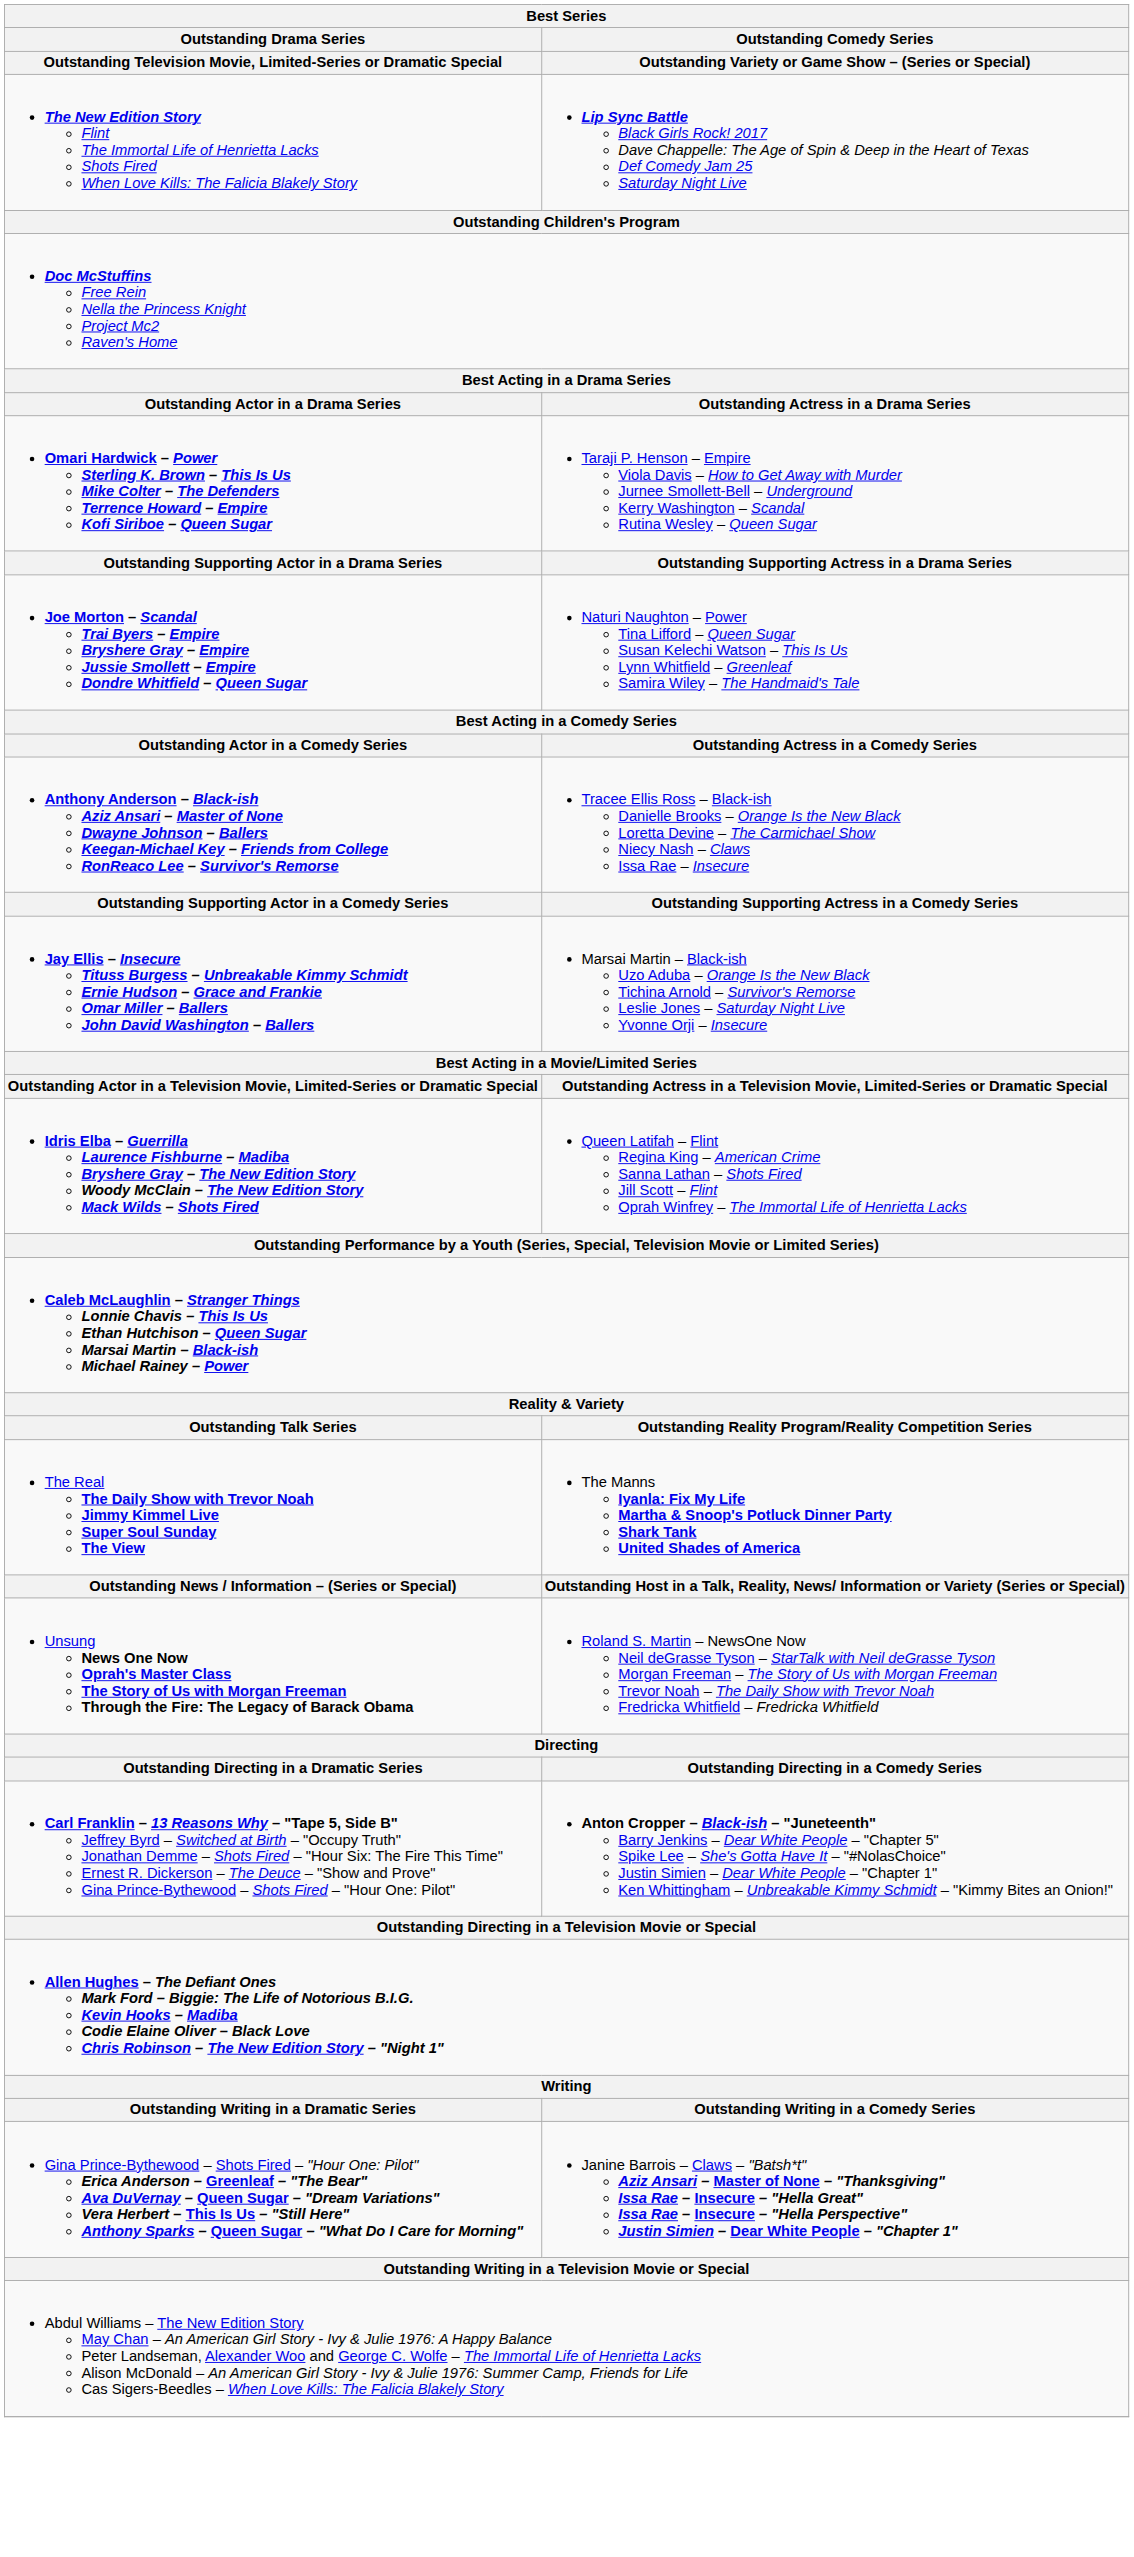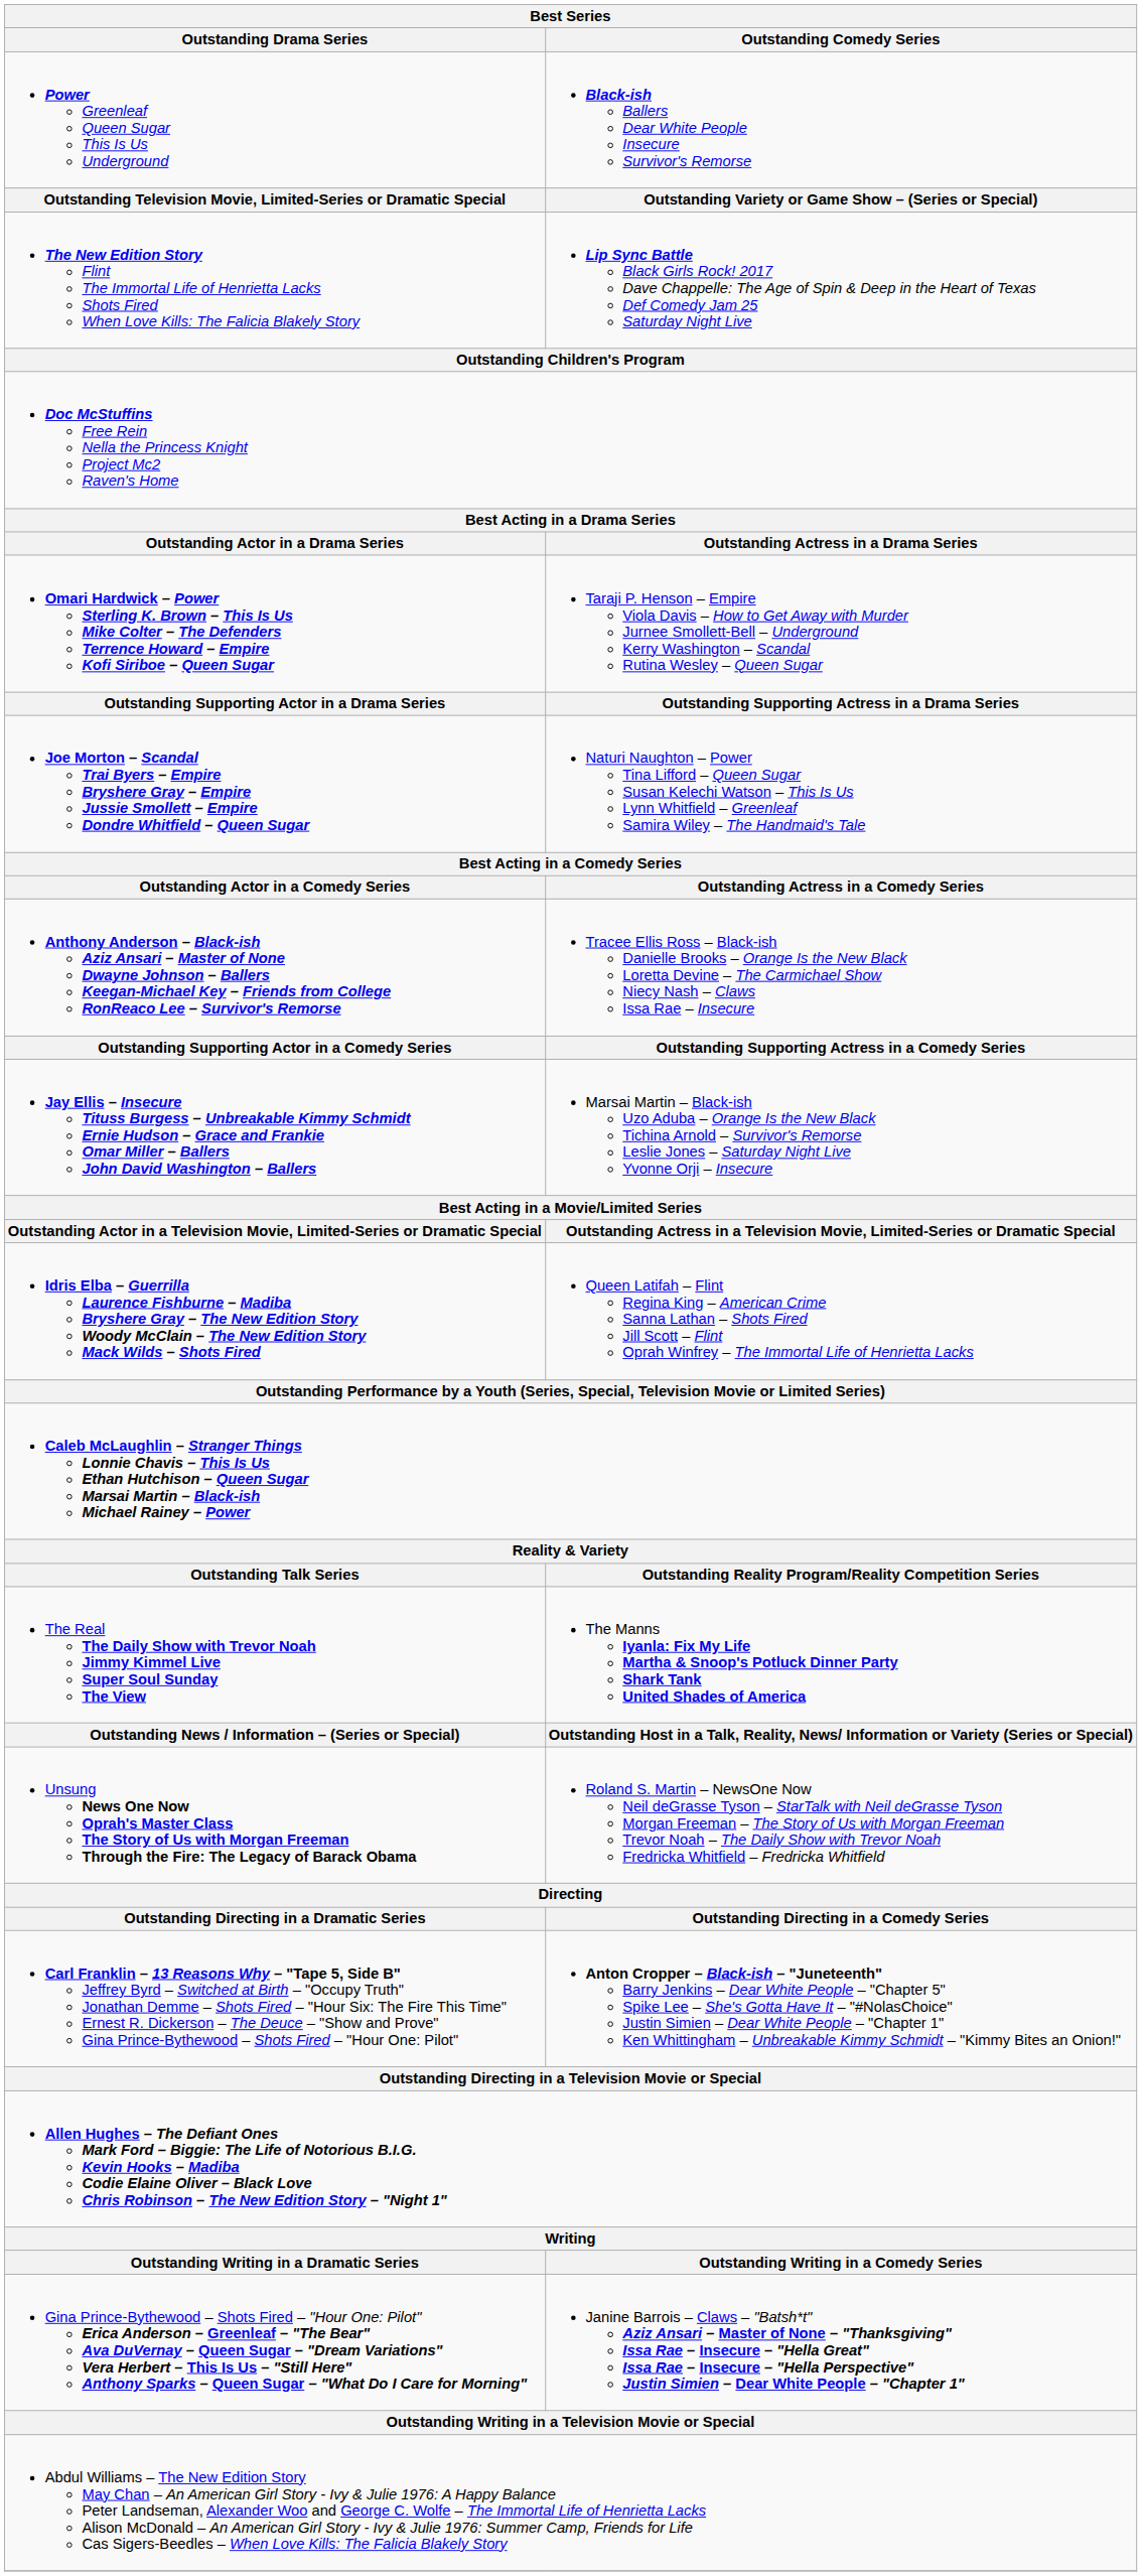 <table class=wikitable style="width=72%">
 <tr>
 <th colspan="2">Best Series</th>
 </tr>
 <tr>
 <th style="width=50%">Outstanding Drama Series</th>
 <th style="width=50%">Outstanding Comedy Series</th>
+</tr>
+<tr>
+<td valign="top"><br><ul><li><strong><em><a href='#'>Power</a></em></strong><ul><li><em><a href='#'>Greenleaf</a></em></li><li><em><a href='#'>Queen Sugar</a></em></li><li><em><a href='#'>This Is Us</a></em></li><li><em><a href='#'>Underground</a></em></li></ul></li></ul></td>
+<td valign="top"><br><ul><li><strong><em><a href='#'>Black-ish</a></em></strong><ul><li><em><a href='#'>Ballers</a></em></li><li><em><a href='#'>Dear White People</a></em></li><li><em><a href='#'>Insecure</a></em></li><li><em><a href='#'>Survivor's Remorse</a></em></li></ul></li></ul></td>
 </tr>
 <tr>
 <th>Outstanding Television Movie, Limited-Series or Dramatic Special</th>
 <th>Outstanding Variety or Game Show – (Series or Special)</th>
 </tr>
 <tr>
 <td valign="top"><br><ul><li><strong><em><a href='#'>The New Edition Story</a></em></strong><ul><li><em><a href='#'>Flint</a></em></li><li><em><a href='#'>The Immortal Life of Henrietta Lacks</a></em></li><li><em><a href='#'>Shots Fired</a></em></li><li><em><a href='#'>When Love Kills: The Falicia Blakely Story</a></em></li></ul></li></ul></td>
 <td valign="top"><br><ul><li><strong><em><a href='#'>Lip Sync Battle</a></em></strong><ul><li><em><a href='#'>Black Girls Rock! 2017</a></em></li><li><em>Dave Chappelle: The Age of Spin & Deep in the Heart of Texas</em></li><li><em><a href='#'>Def Comedy Jam 25</a></em></li><li><em><a href='#'>Saturday Night Live</a></em></li></ul></li></ul></td>
 </tr>
 <tr>
 <th colspan="2">Outstanding Children's Program</th>
 </tr>
 <tr>
 <td valign="top" colspan="2"><br><ul><li><strong><em><a href='#'>Doc McStuffins</a></em></strong><ul><li><em><a href='#'>Free Rein</a></em></li><li><em><a href='#'>Nella the Princess Knight</a></em></li><li><em><a href='#'>Project Mc2</a></em></li><li><em><a href='#'>Raven's Home</a></em></li></ul></li></ul></td>
 </tr>
 <tr>
 <th colspan="2">Best Acting in a Drama Series</th>
 </tr>
 <tr>
 <th>Outstanding Actor in a Drama Series</th>
 <th>Outstanding Actress in a Drama Series</th>
 </tr>
 <tr>
 <td valign="top"><br><ul><li><strong><a href='#'>Omari Hardwick</a> – <em><a href='#'>Power</a><strong><em><ul><li><a href='#'>Sterling K. Brown</a> – </em><a href='#'>This Is Us</a><em></li><li><a href='#'>Mike Colter</a> – </em><a href='#'>The Defenders</a><em></li><li><a href='#'>Terrence Howard</a> – </em><a href='#'>Empire</a><em></li><li><a href='#'>Kofi Siriboe</a> – </em><a href='#'>Queen Sugar</a><em></li></ul></li></ul></td>
 <td valign="top"><br><ul><li></strong><a href='#'>Taraji P. Henson</a> – </em><a href='#'>Empire</a></em></strong><ul><li><a href='#'>Viola Davis</a> – <em><a href='#'>How to Get Away with Murder</a></em></li><li><a href='#'>Jurnee Smollett-Bell</a> – <em><a href='#'>Underground</a></em></li><li><a href='#'>Kerry Washington</a> – <em><a href='#'>Scandal</a></em></li><li><a href='#'>Rutina Wesley</a> – <em><a href='#'>Queen Sugar</a></em></li></ul></li></ul></td>
 </tr>
 <tr>
 <th>Outstanding Supporting Actor in a Drama Series</th>
 <th>Outstanding Supporting Actress in a Drama Series</th>
 </tr>
 <tr>
 <td valign="top"><br><ul><li><strong><a href='#'>Joe Morton</a> – <em><a href='#'>Scandal</a><strong><em><ul><li><a href='#'>Trai Byers</a> – </em><a href='#'>Empire</a><em></li><li><a href='#'>Bryshere Gray</a> – </em><a href='#'>Empire</a><em></li><li><a href='#'>Jussie Smollett</a> – </em><a href='#'>Empire</a><em></li><li><a href='#'>Dondre Whitfield</a> – </em><a href='#'>Queen Sugar</a><em></li></ul></li></ul></td>
 <td valign="top"><br><ul><li></strong><a href='#'>Naturi Naughton</a> – </em><a href='#'>Power</a></em></strong><ul><li><a href='#'>Tina Lifford</a> – <em><a href='#'>Queen Sugar</a></em></li><li><a href='#'>Susan Kelechi Watson</a> – <em><a href='#'>This Is Us</a></em></li><li><a href='#'>Lynn Whitfield</a> – <em><a href='#'>Greenleaf</a></em></li><li><a href='#'>Samira Wiley</a> – <em><a href='#'>The Handmaid's Tale</a></em></li></ul></li></ul></td>
 </tr>
 <tr>
 <th colspan="2">Best Acting in a Comedy Series</th>
 </tr>
 <tr>
 <th>Outstanding Actor in a Comedy Series</th>
 <th>Outstanding Actress in a Comedy Series</th>
 </tr>
 <tr>
 <td valign="top"><br><ul><li><strong><a href='#'>Anthony Anderson</a> – <em><a href='#'>Black-ish</a><strong><em><ul><li><a href='#'>Aziz Ansari</a> – </em><a href='#'>Master of None</a><em></li><li><a href='#'>Dwayne Johnson</a> – </em><a href='#'>Ballers</a><em></li><li><a href='#'>Keegan-Michael Key</a> – </em><a href='#'>Friends from College</a><em></li><li><a href='#'>RonReaco Lee</a> – </em><a href='#'>Survivor's Remorse</a><em></li></ul></li></ul></td>
 <td valign="top"><br><ul><li></strong><a href='#'>Tracee Ellis Ross</a> – </em><a href='#'>Black-ish</a></em></strong><ul><li><a href='#'>Danielle Brooks</a> – <em><a href='#'>Orange Is the New Black</a></em></li><li><a href='#'>Loretta Devine</a> – <em><a href='#'>The Carmichael Show</a></em></li><li><a href='#'>Niecy Nash</a> – <em><a href='#'>Claws</a></em></li><li><a href='#'>Issa Rae</a> – <em><a href='#'>Insecure</a></em></li></ul></li></ul></td>
 </tr>
 <tr>
 <th>Outstanding Supporting Actor in a Comedy Series</th>
 <th>Outstanding Supporting Actress in a Comedy Series</th>
 </tr>
 <tr>
 <td valign="top"><br><ul><li><strong><a href='#'>Jay Ellis</a> – <em><a href='#'>Insecure</a><strong><em><ul><li><a href='#'>Tituss Burgess</a> – </em><a href='#'>Unbreakable Kimmy Schmidt</a><em></li><li><a href='#'>Ernie Hudson</a> – </em><a href='#'>Grace and Frankie</a><em></li><li><a href='#'>Omar Miller</a> – </em><a href='#'>Ballers</a><em></li><li><a href='#'>John David Washington</a> – </em><a href='#'>Ballers</a><em></li></ul></li></ul></td>
 <td valign="top"><br><ul><li></strong>Marsai Martin – </em><a href='#'>Black-ish</a></em></strong><ul><li><a href='#'>Uzo Aduba</a> – <em><a href='#'>Orange Is the New Black</a></em></li><li><a href='#'>Tichina Arnold</a> – <em><a href='#'>Survivor's Remorse</a></em></li><li><a href='#'>Leslie Jones</a> – <em><a href='#'>Saturday Night Live</a></em></li><li><a href='#'>Yvonne Orji</a> – <em><a href='#'>Insecure</a></em></li></ul></li></ul></td>
 </tr>
 <tr>
 <th colspan="2">Best Acting in a Movie/Limited Series</th>
 </tr>
 <tr>
 <th>Outstanding Actor in a Television Movie, Limited-Series or Dramatic Special</th>
 <th>Outstanding Actress in a Television Movie, Limited-Series or Dramatic Special</th>
 </tr>
 <tr>
 <td valign="top"><br><ul><li><strong><a href='#'>Idris Elba</a> – <em><a href='#'>Guerrilla</a><strong><em><ul><li><a href='#'>Laurence Fishburne</a> – </em><a href='#'>Madiba</a><em></li><li><a href='#'>Bryshere Gray</a> – </em><a href='#'>The New Edition Story</a><em></li><li>Woody McClain – </em><a href='#'>The New Edition Story</a><em></li><li><a href='#'>Mack Wilds</a> – </em><a href='#'>Shots Fired</a><em></li></ul></li></ul></td>
 <td valign="top"><br><ul><li></strong><a href='#'>Queen Latifah</a> – </em><a href='#'>Flint</a></em></strong><ul><li><a href='#'>Regina King</a> – <em><a href='#'>American Crime</a></em></li><li><a href='#'>Sanna Lathan</a> – <em><a href='#'>Shots Fired</a></em></li><li><a href='#'>Jill Scott</a> – <em><a href='#'>Flint</a></em></li><li><a href='#'>Oprah Winfrey</a> – <em><a href='#'>The Immortal Life of Henrietta Lacks</a></em></li></ul></li></ul></td>
 </tr>
 <tr>
 <th colspan="2">Outstanding Performance by a Youth (Series, Special, Television Movie or Limited Series)</th>
 </tr>
 <tr>
 <td valign="top" colspan="2"><br><ul><li><strong><a href='#'>Caleb McLaughlin</a> – <em><a href='#'>Stranger Things</a><strong><em><ul><li>Lonnie Chavis – </em><a href='#'>This Is Us</a><em></li><li>Ethan Hutchison – </em><a href='#'>Queen Sugar</a><em></li><li>Marsai Martin – </em><a href='#'>Black-ish</a><em></li><li>Michael Rainey – </em><a href='#'>Power</a><em></li></ul></li></ul></td>
 </tr>
 <tr>
 <th colspan="2">Reality & Variety</th>
 </tr>
 <tr>
 <th>Outstanding Talk Series</th>
 <th>Outstanding Reality Program/Reality Competition Series</th>
 </tr>
 <tr>
 <td valign="top"><br><ul><li></em></strong><a href='#'>The Real</a><strong><em><ul><li></em><a href='#'>The Daily Show with Trevor Noah</a><em></li><li></em><a href='#'>Jimmy Kimmel Live</a><em></li><li></em><a href='#'>Super Soul Sunday</a><em></li><li></em><a href='#'>The View</a><em></li></ul></li></ul></td>
 <td valign="top"><br><ul><li></em></strong>The Manns<strong><em><ul><li></em><a href='#'>Iyanla: Fix My Life</a><em></li><li></em><a href='#'>Martha & Snoop's Potluck Dinner Party</a><em></li><li></em><a href='#'>Shark Tank</a><em></li><li></em><a href='#'>United Shades of America</a><em></li></ul></li></ul></td>
 </tr>
 <tr>
 <th>Outstanding News / Information – (Series or Special)</th>
 <th>Outstanding Host in a Talk, Reality, News/ Information or Variety (Series or Special)</th>
 </tr>
 <tr>
 <td valign="top"><br><ul><li></em></strong><a href='#'>Unsung</a><strong><em><ul><li></em>News One Now<em></li><li></em><a href='#'>Oprah's Master Class</a><em></li><li></em><a href='#'>The Story of Us with Morgan Freeman</a><em></li><li></em>Through the Fire: The Legacy of Barack Obama<em></li></ul></li></ul></td>
 <td valign="top"><br><ul><li></strong><a href='#'>Roland S. Martin</a> – </em>NewsOne Now</em></strong><ul><li><a href='#'>Neil deGrasse Tyson</a> – <em><a href='#'>StarTalk with Neil deGrasse Tyson</a></em></li><li><a href='#'>Morgan Freeman</a> – <em><a href='#'>The Story of Us with Morgan Freeman</a></em></li><li><a href='#'>Trevor Noah</a> – <em><a href='#'>The Daily Show with Trevor Noah</a></em></li><li><a href='#'>Fredricka Whitfield</a> – <em>Fredricka Whitfield</em></li></ul></li></ul></td>
 </tr>
 <tr>
 <th colspan="2">Directing</th>
 </tr>
 <tr>
 <th>Outstanding Directing in a Dramatic Series</th>
 <th>Outstanding Directing in a Comedy Series</th>
 </tr>
 <tr>
 <td valign="top"><br><ul><li><strong><a href='#'>Carl Franklin</a> – <em><a href='#'>13 Reasons Why</a></em> – "Tape 5, Side B"</strong><ul><li><a href='#'>Jeffrey Byrd</a> – <em><a href='#'>Switched at Birth</a></em> – "Occupy Truth"</li><li><a href='#'>Jonathan Demme</a> – <em><a href='#'>Shots Fired</a></em> – "Hour Six: The Fire This Time"</li><li><a href='#'>Ernest R. Dickerson</a> – <em><a href='#'>The Deuce</a></em> – "Show and Prove"</li><li><a href='#'>Gina Prince-Bythewood</a> – <em><a href='#'>Shots Fired</a></em> – "Hour One: Pilot"</li></ul></li></ul></td>
 <td valign="top"><br><ul><li><strong>Anton Cropper – <em><a href='#'>Black-ish</a></em> – "Juneteenth"</strong><ul><li><a href='#'>Barry Jenkins</a> – <em><a href='#'>Dear White People</a></em> – "Chapter 5"</li><li><a href='#'>Spike Lee</a> – <em><a href='#'>She's Gotta Have It</a></em> – "#NolasChoice"</li><li><a href='#'>Justin Simien</a> – <em><a href='#'>Dear White People</a></em> – "Chapter 1"</li><li><a href='#'>Ken Whittingham</a> – <em><a href='#'>Unbreakable Kimmy Schmidt</a></em> – "Kimmy Bites an Onion!"</li></ul></li></ul></td>
 </tr>
 <tr>
 <th colspan="2">Outstanding Directing in a Television Movie or Special</th>
 </tr>
 <tr>
 <td valign="top" colspan="2"><br><ul><li><strong><a href='#'>Allen Hughes</a> – <em>The Defiant Ones<strong><em><ul><li>Mark Ford – </em>Biggie: The Life of Notorious B.I.G.<em></li><li><a href='#'>Kevin Hooks</a> – </em><a href='#'>Madiba</a><em></li><li>Codie Elaine Oliver – </em>Black Love<em></li><li><a href='#'>Chris Robinson</a> – </em><a href='#'>The New Edition Story</a><em> – "Night 1"</li></ul></li></ul></td>
 </tr>
 <tr>
 <th colspan="2">Writing</th>
 </tr>
 <tr>
 <th>Outstanding Writing in a Dramatic Series</th>
 <th>Outstanding Writing in a Comedy Series</th>
 </tr>
 <tr>
 <td valign="top"><br><ul><li></strong><a href='#'>Gina Prince-Bythewood</a> – </em><a href='#'>Shots Fired</a><em> – "Hour One: Pilot"<strong><ul><li>Erica Anderson – </em><a href='#'>Greenleaf</a><em> – "The Bear"</li><li><a href='#'>Ava DuVernay</a> – </em><a href='#'>Queen Sugar</a><em> – "Dream Variations"</li><li>Vera Herbert – </em><a href='#'>This Is Us</a><em> – "Still Here"</li><li><a href='#'>Anthony Sparks</a> – </em><a href='#'>Queen Sugar</a><em> – "What Do I Care for Morning"</li></ul></li></ul></td>
 <td valign="top"><br><ul><li></strong>Janine Barrois – </em><a href='#'>Claws</a><em> – "Batsh*t"<strong><ul><li><a href='#'>Aziz Ansari</a> – </em><a href='#'>Master of None</a><em> – "Thanksgiving"</li><li><a href='#'>Issa Rae</a> – </em><a href='#'>Insecure</a><em> – "Hella Great"</li><li><a href='#'>Issa Rae</a> – </em><a href='#'>Insecure</a><em> – "Hella Perspective"</li><li><a href='#'>Justin Simien</a> – </em><a href='#'>Dear White People</a><em> – "Chapter 1"</li></ul></li></ul></td>
 </tr>
 <tr>
 <th colspan="2">Outstanding Writing in a Television Movie or Special</th>
 </tr>
 <tr>
 <td valign="top" colspan="2"><br><ul><li></strong>Abdul Williams – </em><a href='#'>The New Edition Story</a></em></strong><ul><li><a href='#'>May Chan</a> – <em>An American Girl Story - Ivy & Julie 1976: A Happy Balance</em></li><li>Peter Landseman, <a href='#'>Alexander Woo</a> and <a href='#'>George C. Wolfe</a> – <em><a href='#'>The Immortal Life of Henrietta Lacks</a></em></li><li>Alison McDonald – <em>An American Girl Story - Ivy & Julie 1976: Summer Camp, Friends for Life</em></li><li>Cas Sigers-Beedles – <em><a href='#'>When Love Kills: The Falicia Blakely Story</a></em></li></ul></li></ul></td>
 </tr>
 <tr>
 </tr>
 </table>
